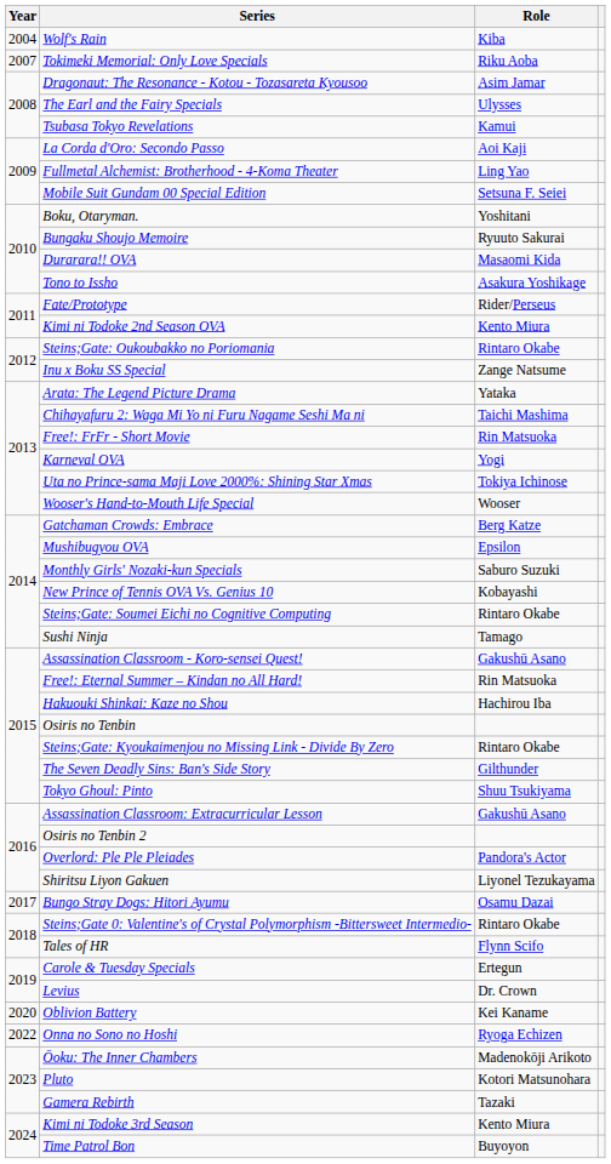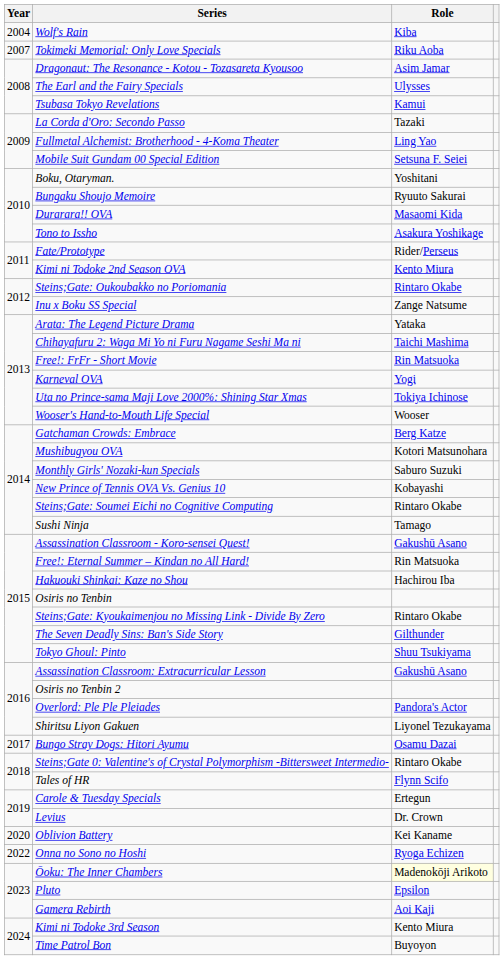 <table class="wikitable sortable plainrowheaders">
 <tr>
 <th>Year</th>
 <th>Series</th>
 <th>Role</th>
 <th></th>
 </tr>
 <tr>
 <td>2004</td>
 <td><em><a href='#'>Wolf's Rain</a></em></td>
 <td><a href='#'>Kiba</a></td>
 <td></td>
 </tr>
 <tr>
 <td>2007</td>
 <td><em><a href='#'>Tokimeki Memorial: Only Love Specials</a></em></td>
 <td><a href='#'>Riku Aoba</a></td>
 <td></td>
 </tr>
 <tr>
 <td rowspan="3">2008</td>
 <td><em><a href='#'>Dragonaut: The Resonance - Kotou - Tozasareta Kyousoo</a></em></td>
 <td><a href='#'>Asim Jamar</a></td>
 <td></td>
 </tr>
 <tr>
 <td><em><a href='#'>The Earl and the Fairy Specials</a></em></td>
 <td><a href='#'>Ulysses</a></td>
 <td></td>
 </tr>
 <tr>
 <td><em><a href='#'>Tsubasa Tokyo Revelations</a></em></td>
 <td><a href='#'>Kamui</a></td>
 <td></td>
 </tr>
 <tr>
 <td rowspan="3">2009</td>
 <td><em><a href='#'>La Corda d'Oro: Secondo Passo</a></em></td>
-<td><a href='#'>Aoi Kaji</a></td>
+<td>Tazaki</td>
 <td></td>
 </tr>
 <tr>
 <td><em><a href='#'>Fullmetal Alchemist: Brotherhood - 4-Koma Theater</a></em></td>
 <td><a href='#'>Ling Yao</a></td>
 <td></td>
 </tr>
 <tr>
 <td><em><a href='#'>Mobile Suit Gundam 00 Special Edition</a></em></td>
 <td><a href='#'>Setsuna F. Seiei</a></td>
 <td></td>
 </tr>
 <tr>
 <td rowspan="4">2010</td>
 <td><em>Boku, Otaryman.</em></td>
 <td>Yoshitani</td>
 <td></td>
 </tr>
 <tr>
 <td><em><a href='#'>Bungaku Shoujo Memoire</a></em></td>
 <td>Ryuuto Sakurai</td>
 <td></td>
 </tr>
 <tr>
 <td><em><a href='#'>Durarara!! OVA</a></em></td>
 <td><a href='#'>Masaomi Kida</a></td>
 <td></td>
 </tr>
 <tr>
 <td><em><a href='#'>Tono to Issho</a></em></td>
 <td><a href='#'>Asakura Yoshikage</a></td>
 <td></td>
 </tr>
 <tr>
 <td rowspan="2">2011</td>
 <td><em><a href='#'>Fate/Prototype</a></em></td>
 <td>Rider/<a href='#'>Perseus</a></td>
 <td></td>
 </tr>
 <tr>
 <td><em><a href='#'>Kimi ni Todoke 2nd Season OVA</a></em></td>
 <td><a href='#'>Kento Miura</a></td>
 <td></td>
 </tr>
 <tr>
 <td rowspan="2">2012</td>
 <td><em><a href='#'>Steins;Gate: Oukoubakko no Poriomania</a></em></td>
 <td><a href='#'>Rintaro Okabe</a></td>
 <td></td>
 </tr>
 <tr>
 <td><em><a href='#'>Inu x Boku SS Special</a></em></td>
 <td>Zange Natsume</td>
 <td></td>
 </tr>
 <tr>
 <td rowspan="6">2013</td>
 <td><em><a href='#'>Arata: The Legend Picture Drama</a></em></td>
 <td>Yataka</td>
 <td></td>
 </tr>
 <tr>
 <td><em><a href='#'>Chihayafuru 2: Waga Mi Yo ni Furu Nagame Seshi Ma ni</a></em></td>
 <td><a href='#'>Taichi Mashima</a></td>
 <td></td>
 </tr>
 <tr>
 <td><em><a href='#'>Free!: FrFr - Short Movie</a></em></td>
 <td><a href='#'>Rin Matsuoka</a></td>
 <td></td>
 </tr>
 <tr>
 <td><em><a href='#'>Karneval OVA</a></em></td>
 <td><a href='#'>Yogi</a></td>
 <td></td>
 </tr>
 <tr>
 <td><em><a href='#'>Uta no Prince-sama Maji Love 2000%: Shining Star Xmas</a></em></td>
 <td><a href='#'>Tokiya Ichinose</a></td>
 <td></td>
 </tr>
 <tr>
 <td><em><a href='#'>Wooser's Hand-to-Mouth Life Special</a></em></td>
 <td>Wooser</td>
 <td></td>
 </tr>
 <tr>
 <td rowspan="6">2014</td>
 <td><em><a href='#'>Gatchaman Crowds: Embrace</a></em></td>
 <td><a href='#'>Berg Katze</a></td>
 <td></td>
 </tr>
 <tr>
 <td><em><a href='#'>Mushibugyou OVA</a></em></td>
-<td><a href='#'>Epsilon</a></td>
+<td>Kotori Matsunohara</td>
 <td></td>
 </tr>
 <tr>
 <td><em><a href='#'>Monthly Girls' Nozaki-kun Specials</a></em></td>
 <td>Saburo Suzuki</td>
 <td></td>
 </tr>
 <tr>
 <td><em><a href='#'>New Prince of Tennis OVA Vs. Genius 10</a></em></td>
 <td>Kobayashi</td>
 <td></td>
 </tr>
 <tr>
 <td><em><a href='#'>Steins;Gate: Soumei Eichi no Cognitive Computing</a></em></td>
 <td>Rintaro Okabe</td>
 <td></td>
 </tr>
 <tr>
 <td><em>Sushi Ninja</em></td>
 <td>Tamago</td>
 <td></td>
 </tr>
 <tr>
 <td rowspan="7">2015</td>
 <td><em><a href='#'>Assassination Classroom - Koro-sensei Quest!</a></em></td>
 <td><a href='#'>Gakushū Asano</a></td>
 <td></td>
 </tr>
 <tr>
 <td><em><a href='#'>Free!: Eternal Summer – Kindan no All Hard!</a></em></td>
 <td>Rin Matsuoka</td>
 <td></td>
 </tr>
 <tr>
 <td><em><a href='#'>Hakuouki Shinkai: Kaze no Shou</a></em></td>
 <td>Hachirou Iba</td>
 <td></td>
 </tr>
 <tr>
 <td><em>Osiris no Tenbin</em></td>
 <td></td>
 <td></td>
 </tr>
 <tr>
 <td><em><a href='#'>Steins;Gate: Kyoukaimenjou no Missing Link - Divide By Zero</a></em></td>
 <td>Rintaro Okabe</td>
 <td></td>
 </tr>
 <tr>
 <td><em><a href='#'>The Seven Deadly Sins: Ban's Side Story</a></em></td>
 <td><a href='#'>Gilthunder</a></td>
 <td></td>
 </tr>
 <tr>
 <td><em><a href='#'>Tokyo Ghoul: Pinto</a></em></td>
 <td><a href='#'>Shuu Tsukiyama</a></td>
 <td></td>
 </tr>
 <tr>
 <td rowspan="4">2016</td>
 <td><em><a href='#'>Assassination Classroom: Extracurricular Lesson</a></em></td>
 <td><a href='#'>Gakushū Asano</a></td>
 <td></td>
 </tr>
 <tr>
 <td><em>Osiris no Tenbin 2</em></td>
 <td></td>
 <td></td>
 </tr>
 <tr>
 <td><em><a href='#'>Overlord: Ple Ple Pleiades</a></em></td>
 <td><a href='#'>Pandora's Actor</a></td>
 <td></td>
 </tr>
 <tr>
 <td><em>Shiritsu Liyon Gakuen</em></td>
 <td>Liyonel Tezukayama</td>
 <td></td>
 </tr>
 <tr>
 <td rowspan="1">2017</td>
 <td><em><a href='#'>Bungo Stray Dogs: Hitori Ayumu</a></em></td>
 <td><a href='#'>Osamu Dazai</a></td>
 <td></td>
 </tr>
 <tr>
 <td rowspan="2">2018</td>
 <td><em><a href='#'>Steins;Gate 0: Valentine's of Crystal Polymorphism -Bittersweet Intermedio-</a></em></td>
 <td>Rintaro Okabe</td>
 <td></td>
 </tr>
 <tr>
 <td><em>Tales of HR</em></td>
 <td><a href='#'>Flynn Scifo</a></td>
 <td></td>
 </tr>
 <tr>
 <td rowspan="2">2019</td>
 <td><em><a href='#'>Carole & Tuesday Specials</a></em></td>
 <td>Ertegun</td>
 <td></td>
 </tr>
 <tr>
 <td><em><a href='#'>Levius</a></em></td>
 <td>Dr. Crown</td>
 <td></td>
 </tr>
 <tr>
 <td rowspan="1">2020</td>
 <td><em><a href='#'>Oblivion Battery</a></em></td>
 <td>Kei Kaname</td>
 <td></td>
 </tr>
 <tr>
 <td rowspan="1">2022</td>
 <td><em><a href='#'>Onna no Sono no Hoshi</a></em></td>
 <td><a href='#'>Ryoga Echizen</a></td>
 <td></td>
 </tr>
 <tr>
 <td rowspan="3">2023</td>
 <td><em><a href='#'>Ōoku: The Inner Chambers</a></em></td>
-<td>Madenokōji Arikoto</td>
+<td style="background: lightyellow;">Madenokōji Arikoto</td>
 <td></td>
 </tr>
 <tr>
 <td><em><a href='#'>Pluto</a></em></td>
-<td>Kotori Matsunohara</td>
+<td><a href='#'>Epsilon</a></td>
 <td></td>
 </tr>
 <tr>
 <td><em><a href='#'>Gamera Rebirth</a></em></td>
-<td>Tazaki</td>
+<td><a href='#'>Aoi Kaji</a></td>
 <td></td>
 </tr>
 <tr>
 <td rowspan="2">2024</td>
 <td><em><a href='#'>Kimi ni Todoke 3rd Season</a></em></td>
 <td>Kento Miura</td>
 <td></td>
 </tr>
 <tr>
 <td><em><a href='#'>Time Patrol Bon</a></em></td>
 <td>Buyoyon</td>
 <td></td>
 </tr>
 </table>
